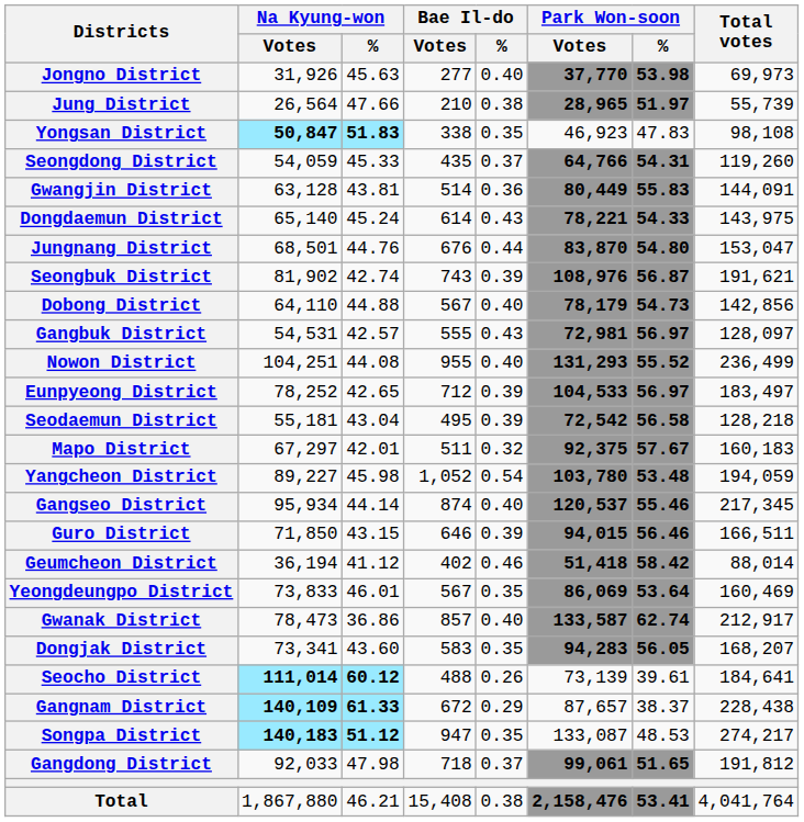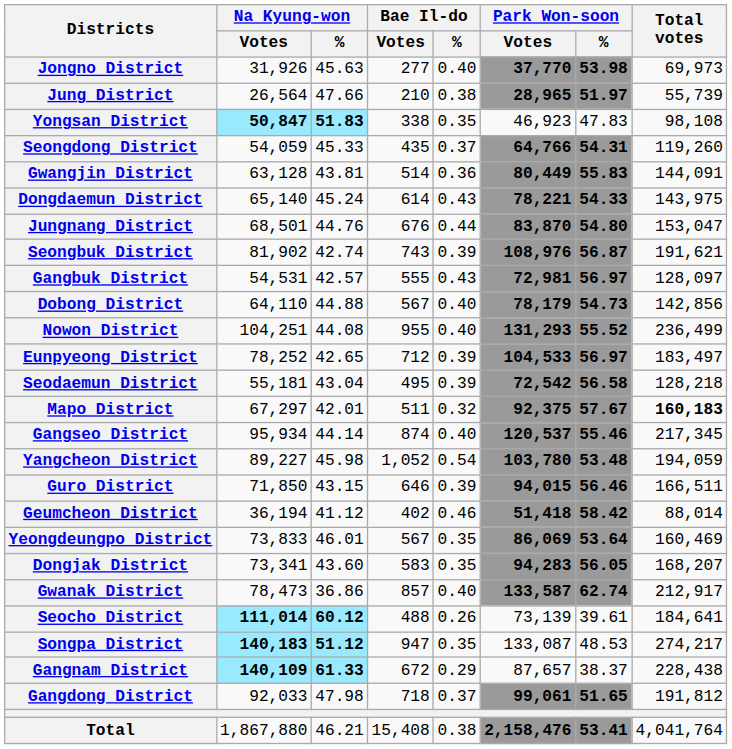 <table class="wikitable sortable" style="text-align:right; font-size:95%">
 <tr>
 <th rowspan=2>Districts</th>
 <th colspan=2><a href='#'>Na Kyung-won</a><br></th>
 <th colspan=2>Bae Il-do<br></th>
 <th colspan=2><a href='#'>Park Won-soon</a><br></th>
 <th rowspan=2>Total<br>votes</th>
 </tr>
 <tr>
 <th>Votes</th>
 <th>%</th>
 <th>Votes</th>
 <th>%</th>
 <th>Votes</th>
 <th>%</th>
 </tr>
 <tr>
 <th><a href='#'>Jongno District</a></th>
 <td>31,926</td>
 <td>45.63</td>
 <td>277</td>
 <td>0.40</td>
 <td bgcolor=#9a9a9a><strong>37,770</strong></td>
 <td bgcolor=#9a9a9a><strong>53.98</strong></td>
 <td>69,973</td>
 </tr>
 <tr>
 <th><a href='#'>Jung District</a></th>
 <td>26,564</td>
 <td>47.66</td>
 <td>210</td>
 <td>0.38</td>
 <td bgcolor=#9a9a9a><strong>28,965</strong></td>
 <td bgcolor=#9a9a9a><strong>51.97</strong></td>
 <td>55,739</td>
 </tr>
 <tr>
 <th><a href='#'>Yongsan District</a></th>
 <td bgcolor=#99eaff><strong>50,847</strong></td>
 <td bgcolor=#99eaff><strong>51.83</strong></td>
 <td>338</td>
 <td>0.35</td>
 <td>46,923</td>
 <td>47.83</td>
 <td>98,108</td>
 </tr>
 <tr>
 <th><a href='#'>Seongdong District</a></th>
 <td>54,059</td>
 <td>45.33</td>
 <td>435</td>
 <td>0.37</td>
 <td bgcolor=#9a9a9a><strong>64,766</strong></td>
 <td bgcolor=#9a9a9a><strong>54.31</strong></td>
 <td>119,260</td>
 </tr>
 <tr>
 <th><a href='#'>Gwangjin District</a></th>
 <td>63,128</td>
 <td>43.81</td>
 <td>514</td>
 <td>0.36</td>
 <td bgcolor=#9a9a9a><strong>80,449</strong></td>
 <td bgcolor=#9a9a9a><strong>55.83</strong></td>
 <td>144,091</td>
 </tr>
 <tr>
 <th><a href='#'>Dongdaemun District</a></th>
 <td>65,140</td>
 <td>45.24</td>
 <td>614</td>
 <td>0.43</td>
 <td bgcolor=#9a9a9a><strong>78,221</strong></td>
 <td bgcolor=#9a9a9a><strong>54.33</strong></td>
 <td>143,975</td>
 </tr>
 <tr>
 <th><a href='#'>Jungnang District</a></th>
 <td>68,501</td>
 <td>44.76</td>
 <td>676</td>
 <td>0.44</td>
 <td bgcolor=#9a9a9a><strong>83,870</strong></td>
 <td bgcolor=#9a9a9a><strong>54.80</strong></td>
 <td>153,047</td>
 </tr>
 <tr>
 <th><a href='#'>Seongbuk District</a></th>
 <td>81,902</td>
 <td>42.74</td>
 <td>743</td>
 <td>0.39</td>
 <td bgcolor=#9a9a9a><strong>108,976</strong></td>
 <td bgcolor=#9a9a9a><strong>56.87</strong></td>
 <td>191,621</td>
 </tr>
 <tr>
+<th><a href='#'>Gangbuk District</a></th>
+<td>54,531</td>
+<td>42.57</td>
+<td>555</td>
+<td>0.43</td>
+<td bgcolor=#9a9a9a><strong>72,981</strong></td>
+<td bgcolor=#9a9a9a><strong>56.97</strong></td>
+<td>128,097</td>
+</tr>
+<tr>
 <th><a href='#'>Dobong District</a></th>
 <td>64,110</td>
 <td>44.88</td>
 <td>567</td>
 <td>0.40</td>
 <td bgcolor=#9a9a9a><strong>78,179</strong></td>
 <td bgcolor=#9a9a9a><strong>54.73</strong></td>
 <td>142,856</td>
-</tr>
-<tr>
-<th><a href='#'>Gangbuk District</a></th>
-<td>54,531</td>
-<td>42.57</td>
-<td>555</td>
-<td>0.43</td>
-<td bgcolor=#9a9a9a><strong>72,981</strong></td>
-<td bgcolor=#9a9a9a><strong>56.97</strong></td>
-<td>128,097</td>
 </tr>
 <tr>
 <th><a href='#'>Nowon District</a></th>
 <td>104,251</td>
 <td>44.08</td>
 <td>955</td>
 <td>0.40</td>
 <td bgcolor=#9a9a9a><strong>131,293</strong></td>
 <td bgcolor=#9a9a9a><strong>55.52</strong></td>
 <td>236,499</td>
 </tr>
 <tr>
 <th><a href='#'>Eunpyeong District</a></th>
 <td>78,252</td>
 <td>42.65</td>
 <td>712</td>
 <td>0.39</td>
 <td bgcolor=#9a9a9a><strong>104,533</strong></td>
 <td bgcolor=#9a9a9a><strong>56.97</strong></td>
 <td>183,497</td>
 </tr>
 <tr>
 <th><a href='#'>Seodaemun District</a></th>
 <td>55,181</td>
 <td>43.04</td>
 <td>495</td>
 <td>0.39</td>
 <td bgcolor=#9a9a9a><strong>72,542</strong></td>
 <td bgcolor=#9a9a9a><strong>56.58</strong></td>
 <td>128,218</td>
 </tr>
 <tr>
 <th><a href='#'>Mapo District</a></th>
 <td>67,297</td>
 <td>42.01</td>
 <td>511</td>
 <td>0.32</td>
 <td bgcolor=#9a9a9a><strong>92,375</strong></td>
 <td bgcolor=#9a9a9a><strong>57.67</strong></td>
-<td>160,183</td>
+<td><strong>160,183</strong></td>
+</tr>
+<tr>
+<th><a href='#'>Gangseo District</a></th>
+<td>95,934</td>
+<td>44.14</td>
+<td>874</td>
+<td>0.40</td>
+<td bgcolor=#9a9a9a><strong>120,537</strong></td>
+<td bgcolor=#9a9a9a><strong>55.46</strong></td>
+<td>217,345</td>
 </tr>
 <tr>
 <th><a href='#'>Yangcheon District</a></th>
 <td>89,227</td>
 <td>45.98</td>
 <td>1,052</td>
 <td>0.54</td>
 <td bgcolor=#9a9a9a><strong>103,780</strong></td>
 <td bgcolor=#9a9a9a><strong>53.48</strong></td>
 <td>194,059</td>
-</tr>
-<tr>
-<th><a href='#'>Gangseo District</a></th>
-<td>95,934</td>
-<td>44.14</td>
-<td>874</td>
-<td>0.40</td>
-<td bgcolor=#9a9a9a><strong>120,537</strong></td>
-<td bgcolor=#9a9a9a><strong>55.46</strong></td>
-<td>217,345</td>
 </tr>
 <tr>
 <th><a href='#'>Guro District</a></th>
 <td>71,850</td>
 <td>43.15</td>
 <td>646</td>
 <td>0.39</td>
 <td bgcolor=#9a9a9a><strong>94,015</strong></td>
 <td bgcolor=#9a9a9a><strong>56.46</strong></td>
 <td>166,511</td>
 </tr>
 <tr>
 <th><a href='#'>Geumcheon District</a></th>
 <td>36,194</td>
 <td>41.12</td>
 <td>402</td>
 <td>0.46</td>
 <td bgcolor=#9a9a9a><strong>51,418</strong></td>
 <td bgcolor=#9a9a9a><strong>58.42</strong></td>
 <td>88,014</td>
 </tr>
 <tr>
 <th><a href='#'>Yeongdeungpo District</a></th>
 <td>73,833</td>
 <td>46.01</td>
 <td>567</td>
 <td>0.35</td>
 <td bgcolor=#9a9a9a><strong>86,069</strong></td>
 <td bgcolor=#9a9a9a><strong>53.64</strong></td>
 <td>160,469</td>
 </tr>
 <tr>
+<th><a href='#'>Dongjak District</a></th>
+<td>73,341</td>
+<td>43.60</td>
+<td>583</td>
+<td>0.35</td>
+<td bgcolor=#9a9a9a><strong>94,283</strong></td>
+<td bgcolor=#9a9a9a><strong>56.05</strong></td>
+<td>168,207</td>
+</tr>
+<tr>
 <th><a href='#'>Gwanak District</a></th>
 <td>78,473</td>
 <td>36.86</td>
 <td>857</td>
 <td>0.40</td>
 <td bgcolor=#9a9a9a><strong>133,587</strong></td>
 <td bgcolor=#9a9a9a><strong>62.74</strong></td>
 <td>212,917</td>
-</tr>
-<tr>
-<th><a href='#'>Dongjak District</a></th>
-<td>73,341</td>
-<td>43.60</td>
-<td>583</td>
-<td>0.35</td>
-<td bgcolor=#9a9a9a><strong>94,283</strong></td>
-<td bgcolor=#9a9a9a><strong>56.05</strong></td>
-<td>168,207</td>
 </tr>
 <tr>
 <th><a href='#'>Seocho District</a></th>
 <td bgcolor=#99eaff><strong>111,014</strong></td>
 <td bgcolor=#99eaff><strong>60.12</strong></td>
 <td>488</td>
 <td>0.26</td>
 <td>73,139</td>
 <td>39.61</td>
 <td>184,641</td>
 </tr>
 <tr>
+<th><a href='#'>Songpa District</a></th>
+<td bgcolor=#99eaff><strong>140,183</strong></td>
+<td bgcolor=#99eaff><strong>51.12</strong></td>
+<td>947</td>
+<td>0.35</td>
+<td>133,087</td>
+<td>48.53</td>
+<td>274,217</td>
+</tr>
+<tr>
 <th><a href='#'>Gangnam District</a></th>
 <td bgcolor=#99eaff><strong>140,109</strong></td>
 <td bgcolor=#99eaff><strong>61.33</strong></td>
 <td>672</td>
 <td>0.29</td>
 <td>87,657</td>
 <td>38.37</td>
 <td>228,438</td>
-</tr>
-<tr>
-<th><a href='#'>Songpa District</a></th>
-<td bgcolor=#99eaff><strong>140,183</strong></td>
-<td bgcolor=#99eaff><strong>51.12</strong></td>
-<td>947</td>
-<td>0.35</td>
-<td>133,087</td>
-<td>48.53</td>
-<td>274,217</td>
 </tr>
 <tr>
 <th><a href='#'>Gangdong District</a></th>
 <td>92,033</td>
 <td>47.98</td>
 <td>718</td>
 <td>0.37</td>
 <td bgcolor=#9a9a9a><strong>99,061</strong></td>
 <td bgcolor=#9a9a9a><strong>51.65</strong></td>
 <td>191,812</td>
 </tr>
 <tr>
 <th colspan=8></th>
 </tr>
 <tr>
 <th>Total</th>
 <td>1,867,880</td>
 <td>46.21</td>
 <td>15,408</td>
 <td>0.38</td>
 <td bgcolor=#9a9a9a><strong>2,158,476</strong></td>
 <td bgcolor=#9a9a9a><strong>53.41</strong></td>
 <td>4,041,764</td>
 </tr>
 </table>
